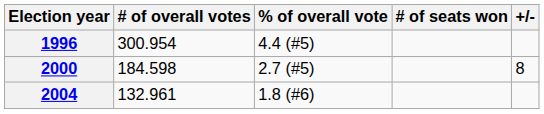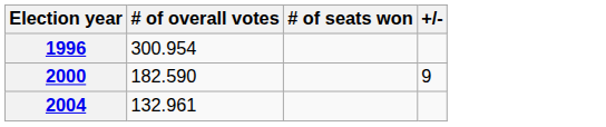 <table class=wikitable>
 <tr>
 <th>Election year</th>
 <th># of overall votes</th>
-<th>% of overall vote</th>
 <th># of seats won</th>
 <th>+/-</th>
 </tr>
 <tr>
 <th><a href='#'>1996</a></th>
 <td>300.954</td>
-<td>4.4 (#5)</td>
 <td></td>
 <td></td>
 </tr>
 <tr>
 <th><a href='#'>2000</a></th>
-<td>184.598</td>
-<td>2.7 (#5)</td>
+<td>182.590</td>
 <td></td>
-<td> 8</td>
+<td> 9</td>
 </tr>
 <tr>
 <th><a href='#'>2004</a></th>
 <td>132.961</td>
-<td>1.8 (#6)</td>
 <td></td>
 <td></td>
 </tr>
 </table>
